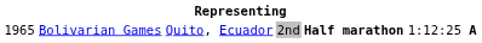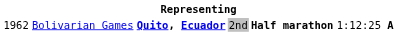 <table>
 <tr>
 <th colspan="6">Representing </th>
 </tr>
 <tr>
-<td>1965</td>
+<td>1962</td>
 <td><a href='#'>Bolivarian Games</a></td>
-<td><a href='#'>Quito</a>, <a href='#'>Ecuador</a></td>
+<td><strong><a href='#'>Quito</a>, <a href='#'>Ecuador</a></strong></td>
 <td bgcolor=silver>2nd</td>
 <td><strong>Half marathon</strong></td>
 <td>1:12:25 <strong>A</strong></td>
 </tr>
 </table>
